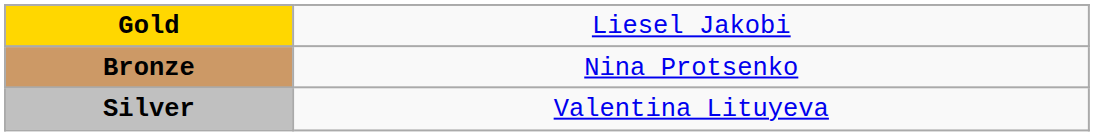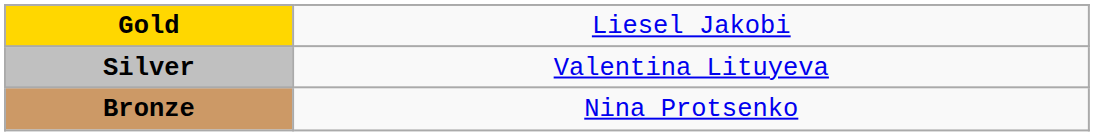 <table class="wikitable" style="text-align:center; " width="35%">
 <tr>
 <td bgcolor="gold"><strong>Gold</strong></td>
 <td><a href='#'>Liesel Jakobi</a><br>  <small><em></em></small></td>
 </tr>
 <tr>
+<td bgcolor="silver"><strong>Silver</strong></td>
+<td><a href='#'>Valentina Lituyeva</a><br>  <small><em></em></small></td>
+</tr>
+<tr>
 <td bgcolor="CC9966"><strong>Bronze</strong></td>
 <td><a href='#'>Nina Protsenko</a><br>  <small><em></em></small></td>
 </tr>
-<tr>
-<td bgcolor="silver"><strong>Silver</strong></td>
-<td><a href='#'>Valentina Lituyeva</a><br>  <small><em></em></small></td>
-</tr>
 </table>
